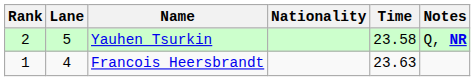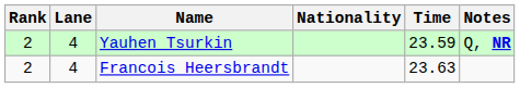 <table class="wikitable sortable" style="text-align:center">
 <tr>
 <th>Rank</th>
 <th>Lane</th>
 <th>Name</th>
 <th>Nationality</th>
 <th>Time</th>
 <th>Notes</th>
 </tr>
 <tr bgcolor=ccffcc>
 <td>2</td>
-<td>5</td>
+<td>4</td>
 <td align=left><a href='#'>Yauhen Tsurkin</a></td>
 <td align=left></td>
-<td>23.58</td>
+<td>23.59</td>
 <td>Q, <strong><a href='#'>NR</a></strong></td>
 </tr>
 <tr>
-<td>1</td>
+<td>2</td>
 <td>4</td>
 <td align=left><a href='#'>Francois Heersbrandt</a></td>
 <td align=left></td>
 <td>23.63</td>
 <td></td>
 </tr>
 </table>
